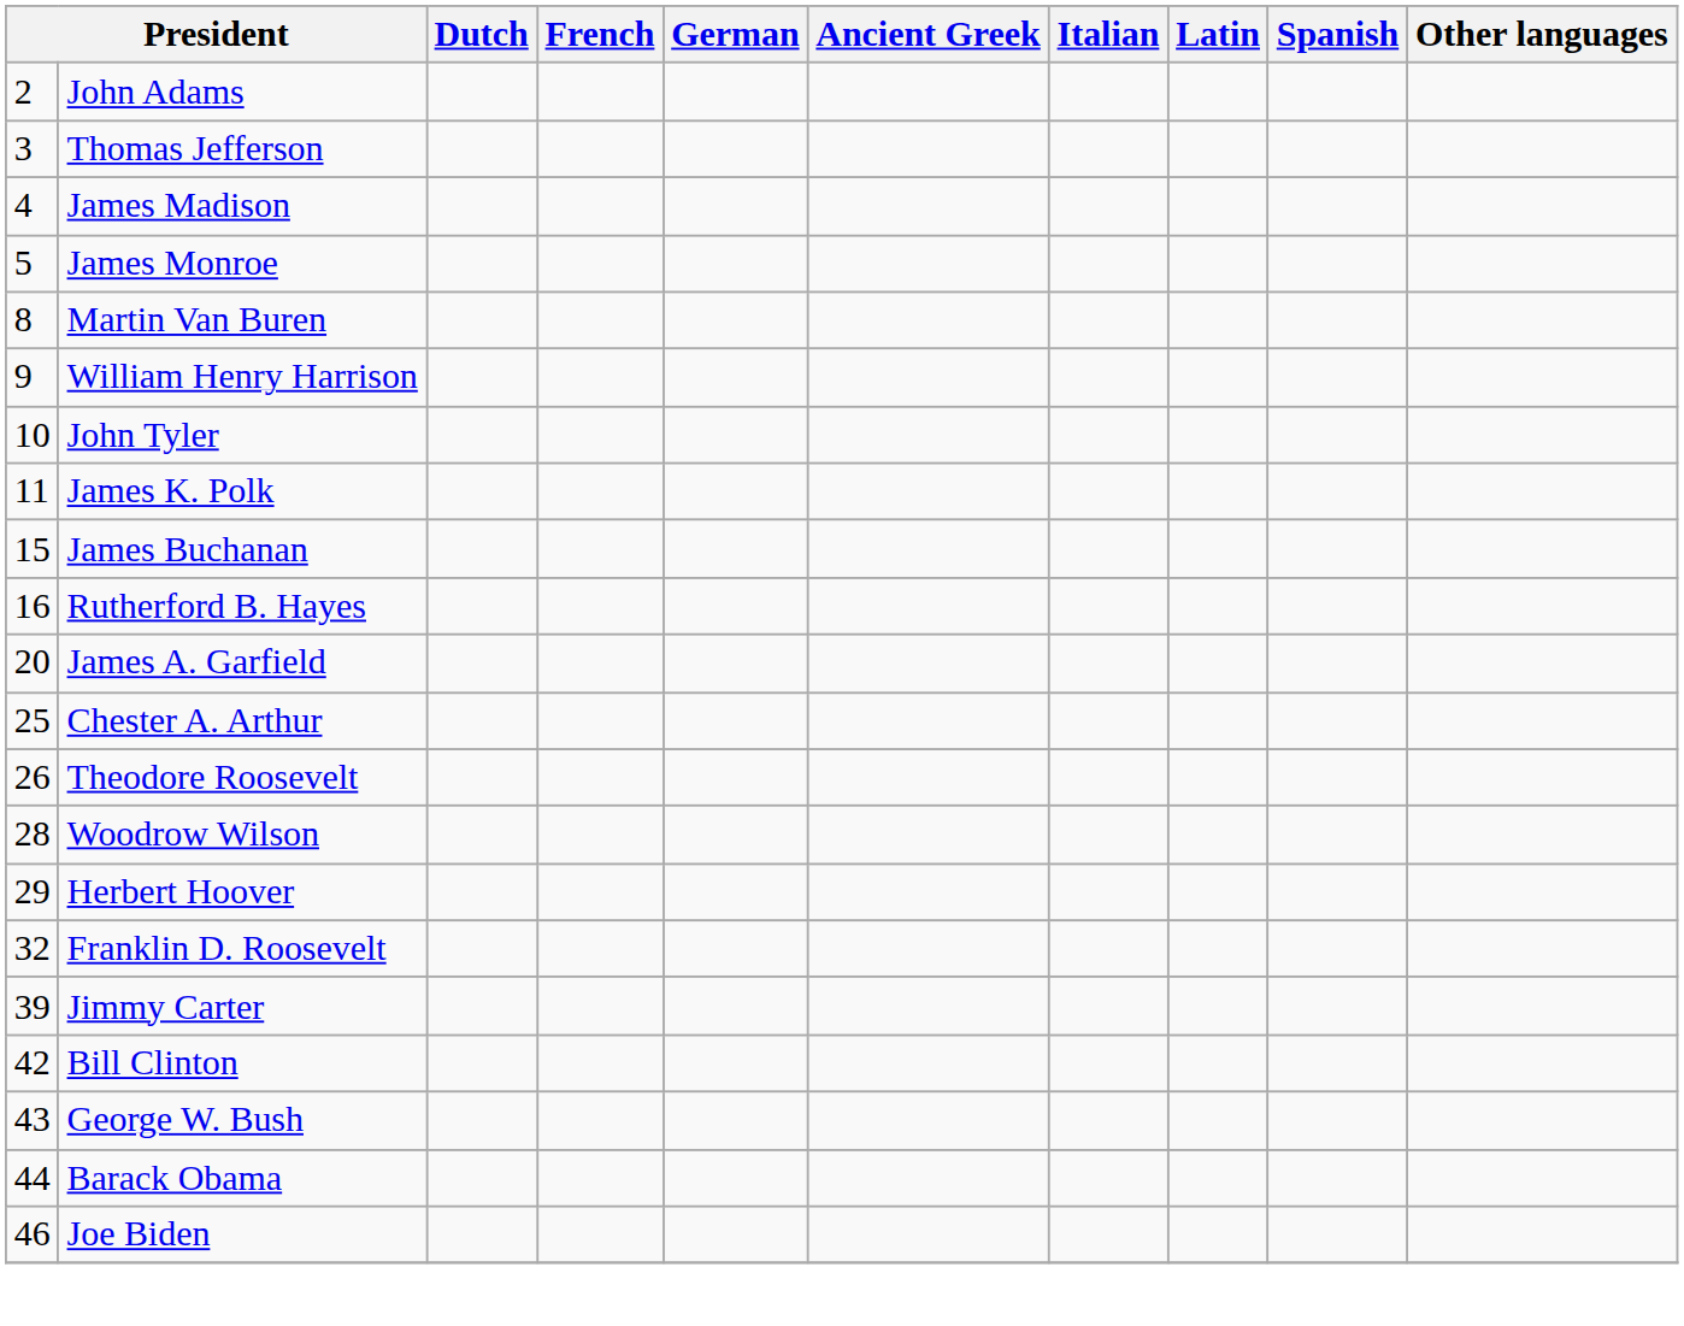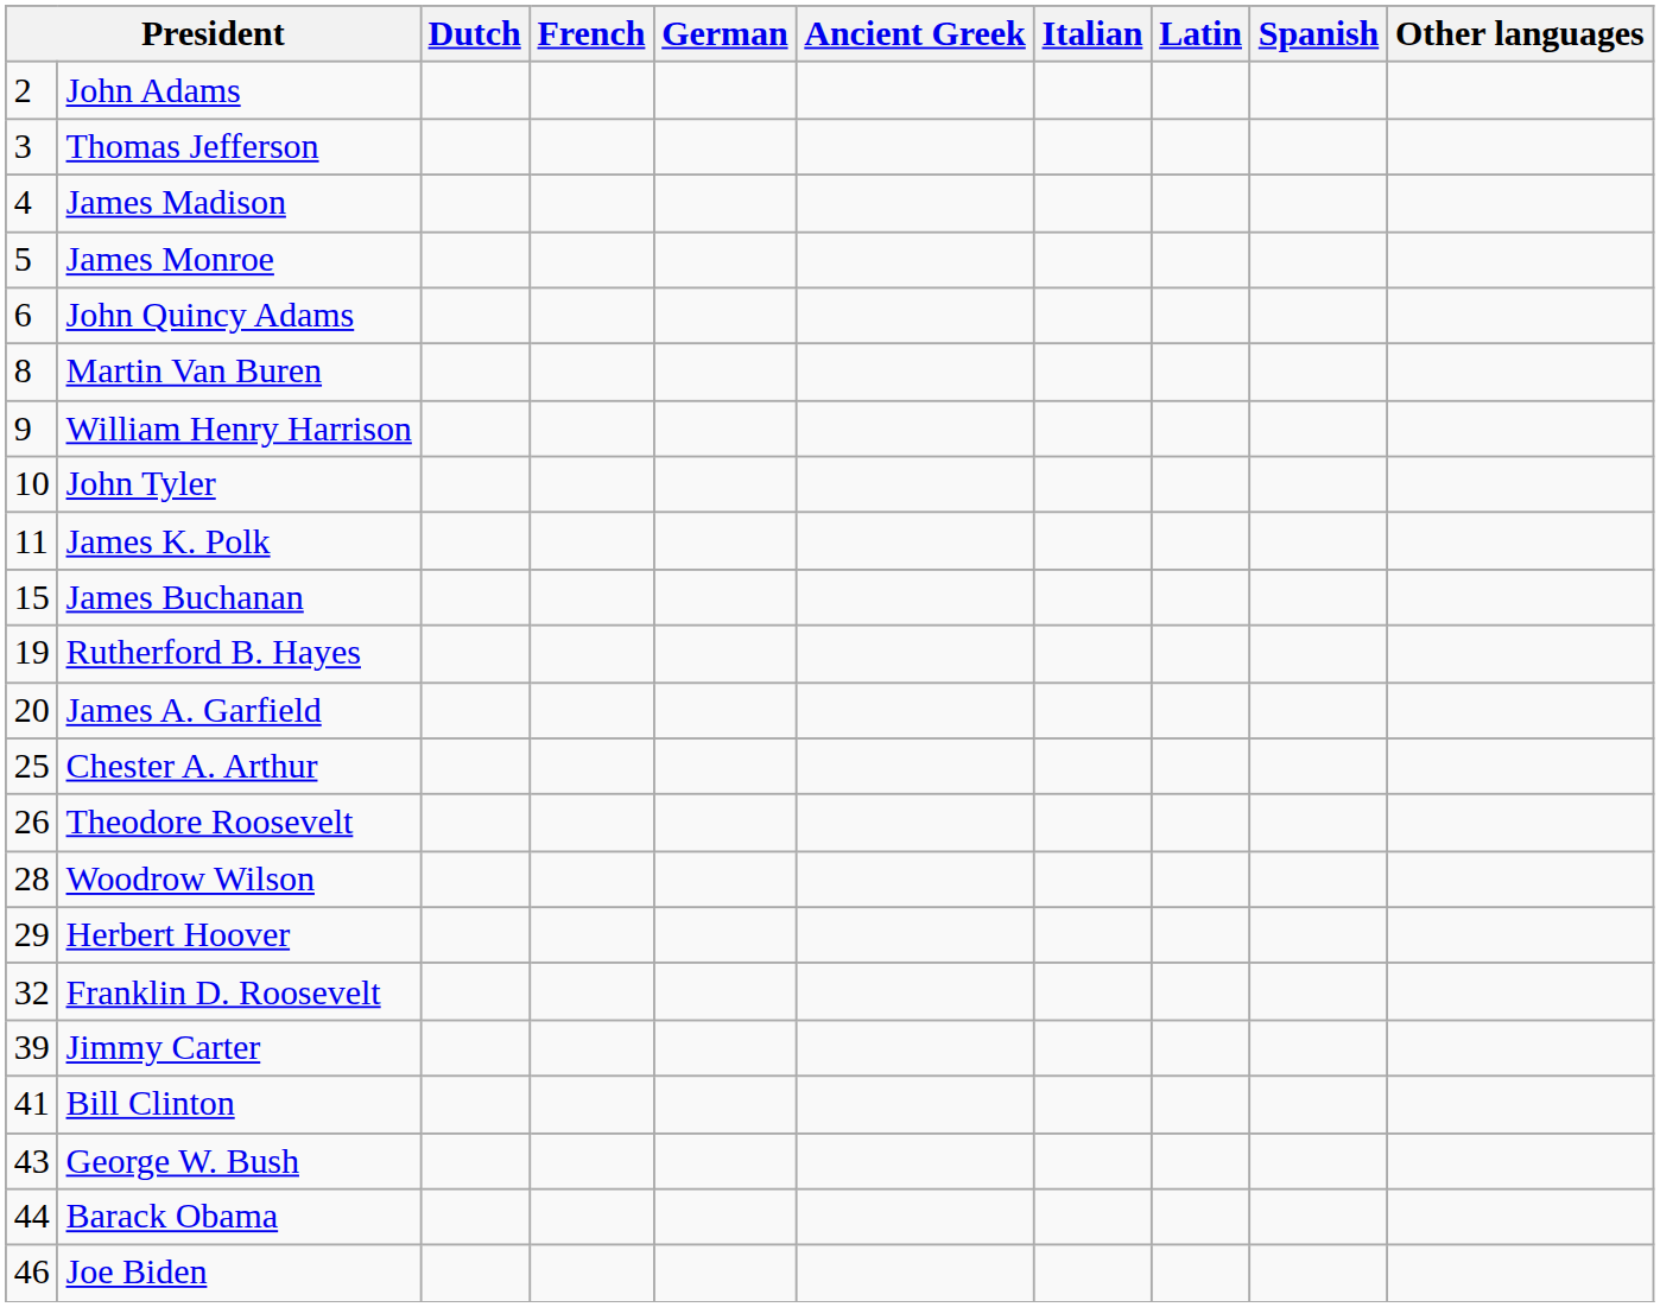 <table class="wikitable sortable">
 <tr>
 <th colspan=2>President</th>
 <th><a href='#'>Dutch</a></th>
 <th><a href='#'>French</a></th>
 <th><a href='#'>German</a></th>
 <th><a href='#'>Ancient Greek</a></th>
 <th><a href='#'>Italian</a></th>
 <th><a href='#'>Latin</a></th>
 <th><a href='#'>Spanish</a></th>
 <th>Other languages</th>
 </tr>
 <tr>
 <td>2</td>
 <td><a href='#'>John Adams</a></td>
 <td></td>
 <td></td>
 <td></td>
 <td></td>
 <td></td>
 <td></td>
 <td></td>
 <td></td>
 </tr>
 <tr>
 <td>3</td>
 <td><a href='#'>Thomas Jefferson</a></td>
 <td></td>
 <td></td>
 <td></td>
 <td></td>
 <td></td>
 <td></td>
 <td></td>
 <td></td>
 </tr>
 <tr>
 <td>4</td>
 <td><a href='#'>James Madison</a></td>
 <td></td>
 <td></td>
 <td></td>
 <td></td>
 <td></td>
 <td></td>
 <td></td>
 <td></td>
 </tr>
 <tr>
 <td>5</td>
 <td><a href='#'>James Monroe</a></td>
+<td></td>
+<td></td>
+<td></td>
+<td></td>
+<td></td>
+<td></td>
+<td></td>
+<td></td>
+</tr>
+<tr>
+<td>6</td>
+<td><a href='#'>John Quincy Adams</a></td>
 <td></td>
 <td></td>
 <td></td>
 <td></td>
 <td></td>
 <td></td>
 <td></td>
 <td></td>
 </tr>
 <tr>
 <td>8</td>
 <td><a href='#'>Martin Van Buren</a></td>
 <td></td>
 <td></td>
 <td></td>
 <td></td>
 <td></td>
 <td></td>
 <td></td>
 <td></td>
 </tr>
 <tr>
 <td>9</td>
 <td><a href='#'>William Henry Harrison</a></td>
 <td></td>
 <td></td>
 <td></td>
 <td></td>
 <td></td>
 <td></td>
 <td></td>
 <td></td>
 </tr>
 <tr>
 <td>10</td>
 <td><a href='#'>John Tyler</a></td>
 <td></td>
 <td></td>
 <td></td>
 <td></td>
 <td></td>
 <td></td>
 <td></td>
 <td></td>
 </tr>
 <tr>
 <td>11</td>
 <td><a href='#'>James K. Polk</a></td>
 <td></td>
 <td></td>
 <td></td>
 <td></td>
 <td></td>
 <td></td>
 <td></td>
 <td></td>
 </tr>
 <tr>
 <td>15</td>
 <td><a href='#'>James Buchanan</a></td>
 <td></td>
 <td></td>
 <td></td>
 <td></td>
 <td></td>
 <td></td>
 <td></td>
 <td></td>
 </tr>
 <tr>
-<td>16</td>
+<td>19</td>
 <td><a href='#'>Rutherford B. Hayes</a></td>
 <td></td>
 <td></td>
 <td></td>
 <td></td>
 <td></td>
 <td></td>
 <td></td>
 <td></td>
 </tr>
 <tr>
 <td>20</td>
 <td><a href='#'>James A. Garfield</a></td>
 <td></td>
 <td></td>
 <td></td>
 <td></td>
 <td></td>
 <td></td>
 <td></td>
 <td></td>
 </tr>
 <tr>
 <td>25</td>
 <td><a href='#'>Chester A. Arthur</a></td>
 <td></td>
 <td></td>
 <td></td>
 <td></td>
 <td></td>
 <td></td>
 <td></td>
 <td></td>
 </tr>
 <tr>
 <td>26</td>
 <td><a href='#'>Theodore Roosevelt</a></td>
 <td></td>
 <td></td>
 <td></td>
 <td></td>
 <td></td>
 <td></td>
 <td></td>
 <td></td>
 </tr>
 <tr>
 <td>28</td>
 <td><a href='#'>Woodrow Wilson</a></td>
 <td></td>
 <td></td>
 <td></td>
 <td></td>
 <td></td>
 <td></td>
 <td></td>
 <td></td>
 </tr>
 <tr>
 <td>29</td>
 <td><a href='#'>Herbert Hoover</a></td>
 <td></td>
 <td></td>
 <td></td>
 <td></td>
 <td></td>
 <td></td>
 <td></td>
 <td></td>
 </tr>
 <tr>
 <td>32</td>
 <td><a href='#'>Franklin D. Roosevelt</a></td>
 <td></td>
 <td></td>
 <td></td>
 <td></td>
 <td></td>
 <td></td>
 <td></td>
 <td></td>
 </tr>
 <tr>
 <td>39</td>
 <td><a href='#'>Jimmy Carter</a></td>
 <td></td>
 <td></td>
 <td></td>
 <td></td>
 <td></td>
 <td></td>
 <td></td>
 <td></td>
 </tr>
 <tr>
-<td>42</td>
+<td>41</td>
 <td><a href='#'>Bill Clinton</a></td>
 <td></td>
 <td></td>
 <td></td>
 <td></td>
 <td></td>
 <td></td>
 <td></td>
 <td></td>
 </tr>
 <tr>
 <td>43</td>
 <td><a href='#'>George W. Bush</a></td>
 <td></td>
 <td></td>
 <td></td>
 <td></td>
 <td></td>
 <td></td>
 <td></td>
 <td></td>
 </tr>
 <tr>
 <td>44</td>
 <td><a href='#'>Barack Obama</a></td>
 <td></td>
 <td></td>
 <td></td>
 <td></td>
 <td></td>
 <td></td>
 <td></td>
 <td></td>
 </tr>
 <tr>
 <td>46</td>
 <td><a href='#'>Joe Biden</a></td>
 <td></td>
 <td></td>
 <td></td>
 <td></td>
 <td></td>
 <td></td>
 <td></td>
 <td></td>
 </tr>
 <tr>
 </tr>
 </table>
